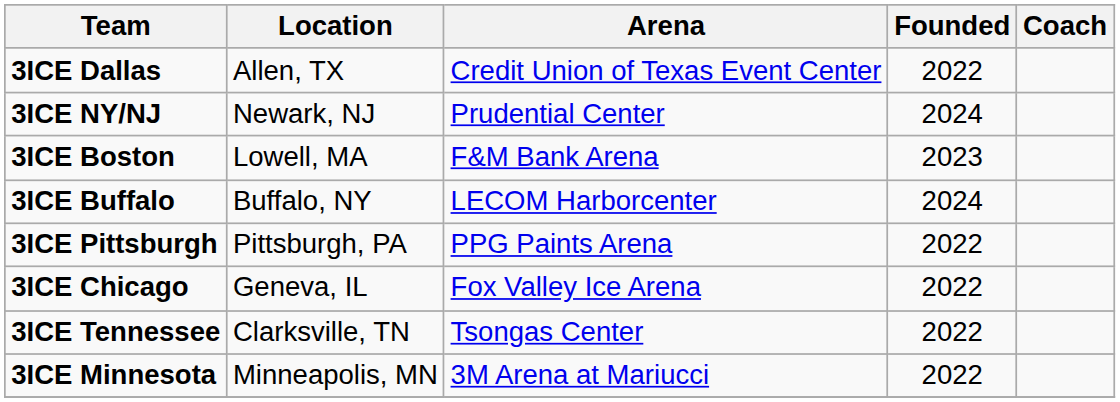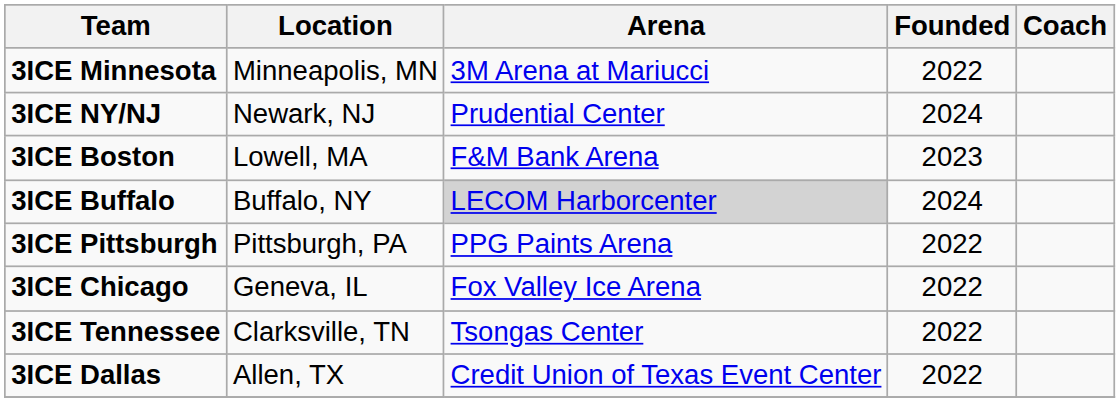 <table class="wikitable sortable" style="text-align:left">
 <tr>
 <th scope="col" align=center>Team</th>
 <th scope="col" align=center>Location</th>
 <th scope="col" align=center>Arena</th>
 <th scope="col" align=center>Founded</th>
 <th scope="col" align=center>Coach</th>
 </tr>
 <tr>
-<td><strong>3ICE Dallas</strong></td>
-<td>Allen, TX</td>
-<td><a href='#'>Credit Union of Texas Event Center</a></td>
+<td><strong>3ICE Minnesota</strong></td>
+<td>Minneapolis, MN</td>
+<td><a href='#'>3M Arena at Mariucci</a></td>
 <td align=center>2022</td>
 <td></td>
 </tr>
 <tr>
 <td><strong>3ICE NY/NJ</strong></td>
 <td>Newark, NJ</td>
 <td><a href='#'>Prudential Center</a></td>
 <td align=center>2024</td>
 <td></td>
 </tr>
 <tr>
 <td><strong>3ICE Boston</strong></td>
 <td>Lowell, MA</td>
 <td><a href='#'>F&M Bank Arena</a></td>
 <td align=center>2023</td>
 <td></td>
 </tr>
 <tr>
 <td><strong>3ICE Buffalo</strong></td>
 <td>Buffalo, NY</td>
-<td><a href='#'>LECOM Harborcenter</a></td>
+<td style="background: lightgrey;"><a href='#'>LECOM Harborcenter</a></td>
 <td align=center>2024</td>
 <td></td>
 </tr>
 <tr>
 <td><strong>3ICE Pittsburgh</strong></td>
 <td>Pittsburgh, PA</td>
 <td><a href='#'>PPG Paints Arena</a></td>
 <td align=center>2022</td>
 <td></td>
 </tr>
 <tr>
 <td><strong>3ICE Chicago</strong></td>
 <td>Geneva, IL</td>
 <td><a href='#'>Fox Valley Ice Arena</a></td>
 <td align=center>2022</td>
 <td></td>
 </tr>
 <tr>
 <td><strong>3ICE Tennessee</strong></td>
 <td>Clarksville, TN</td>
 <td><a href='#'>Tsongas Center</a></td>
 <td align=center>2022</td>
 <td></td>
 </tr>
 <tr>
-<td><strong>3ICE Minnesota</strong></td>
-<td>Minneapolis, MN</td>
-<td><a href='#'>3M Arena at Mariucci</a></td>
+<td><strong>3ICE Dallas</strong></td>
+<td>Allen, TX</td>
+<td><a href='#'>Credit Union of Texas Event Center</a></td>
 <td align=center>2022</td>
 <td></td>
 </tr>
 <tr>
 </tr>
 </table>
